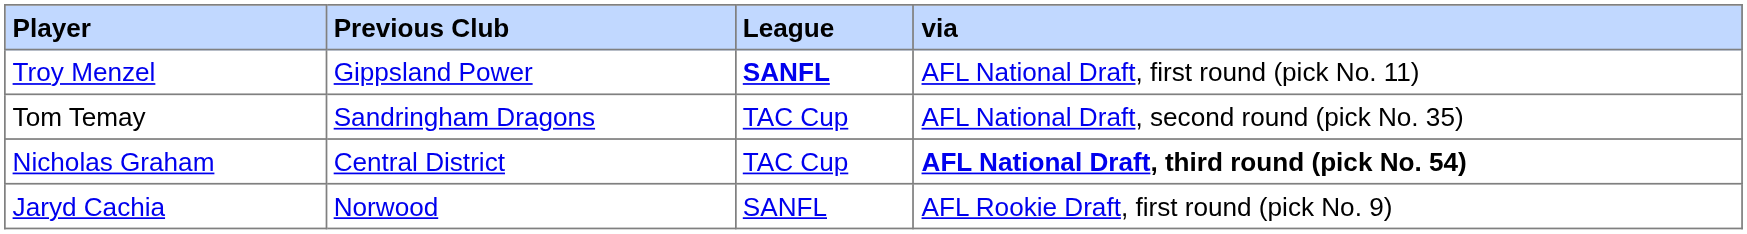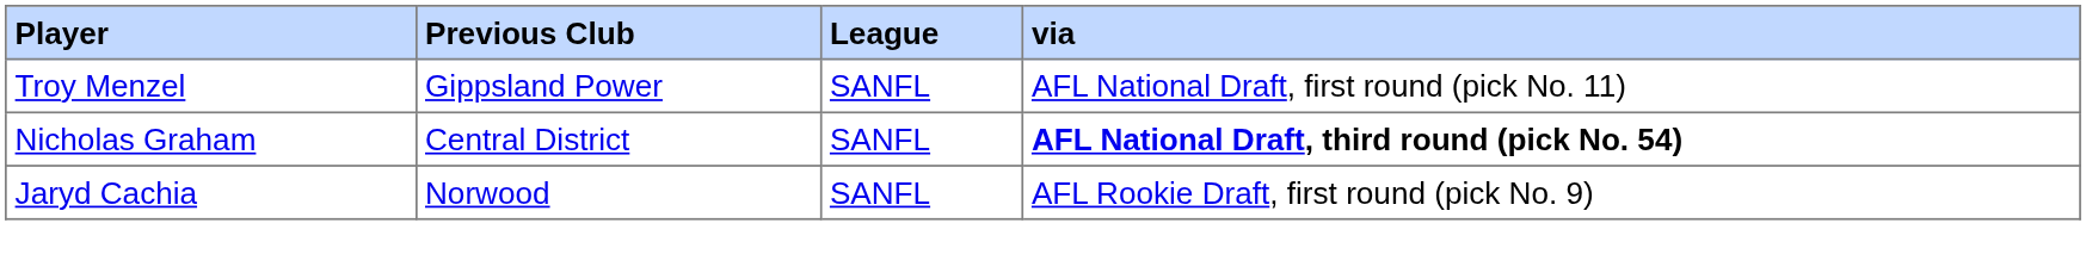 <table border="1" cellpadding="4" cellspacing="0"  style="text-align:left; font-size:95%; border-collapse:collapse; width:80%;">
 <tr style="background:#C1D8FF;">
 <th>Player</th>
 <th>Previous Club</th>
 <th>League</th>
 <th>via</th>
 </tr>
 <tr>
 <td> <a href='#'>Troy Menzel</a></td>
 <td><a href='#'>Gippsland Power</a></td>
-<td><strong><a href='#'>SANFL</a></strong></td>
+<td><a href='#'>SANFL</a></td>
 <td><a href='#'>AFL National Draft</a>, first round (pick No. 11)</td>
-</tr>
-<tr>
-<td> Tom Temay</td>
-<td><a href='#'>Sandringham Dragons</a></td>
-<td><a href='#'>TAC Cup</a></td>
-<td><a href='#'>AFL National Draft</a>, second round (pick No. 35)</td>
 </tr>
 <tr>
 <td> <a href='#'>Nicholas Graham</a></td>
 <td><a href='#'>Central District</a></td>
-<td><a href='#'>TAC Cup</a></td>
+<td><a href='#'>SANFL</a></td>
 <td><strong><a href='#'>AFL National Draft</a>, third round (pick No. 54)</strong></td>
 </tr>
 <tr>
 <td> <a href='#'>Jaryd Cachia</a></td>
 <td><a href='#'>Norwood</a></td>
 <td><a href='#'>SANFL</a></td>
 <td><a href='#'>AFL Rookie Draft</a>, first round (pick No. 9)</td>
 </tr>
 </table>
